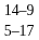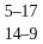 <table style="text-align:center">
 <tr>
 <th width=200></th>
 <th width=100></th>
 <th width=200></th>
 </tr>
 <tr>
+<td align=right></td>
+<td>5–17</td>
+<td align=left><strong></strong></td>
+</tr>
+<tr>
 <td align=right><strong></strong></td>
 <td>14–9</td>
 <td align=left></td>
 </tr>
-<tr>
-<td align=right></td>
-<td>5–17</td>
-<td align=left><strong></strong></td>
-</tr>
 </table>
